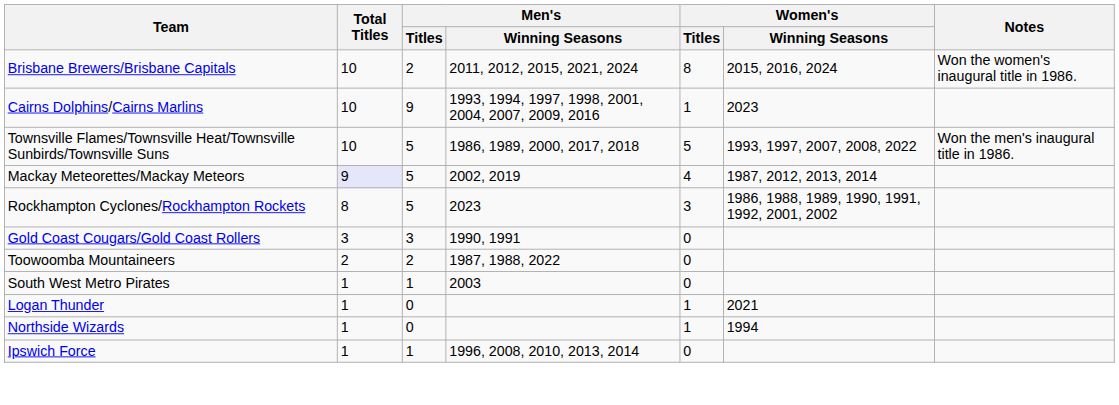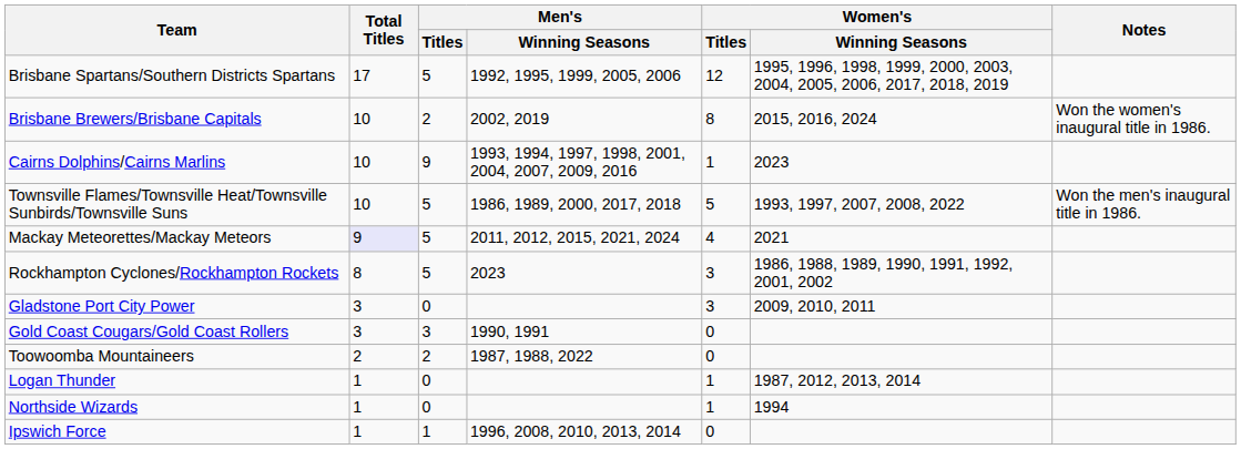 <table class="wikitable">
 <tr>
 <th rowspan="2">Team</th>
 <th rowspan="2">Total Titles</th>
 <th colspan="2">Men's</th>
 <th colspan="2">Women's</th>
 <th rowspan="2">Notes</th>
 </tr>
 <tr>
 <th>Titles</th>
 <th>Winning Seasons</th>
 <th>Titles</th>
 <th>Winning Seasons</th>
 </tr>
 <tr>
+<td>Brisbane Spartans/Southern Districts Spartans</td>
+<td>17</td>
+<td>5</td>
+<td>1992, 1995, 1999, 2005, 2006</td>
+<td>12</td>
+<td>1995, 1996, 1998, 1999, 2000, 2003, 2004, 2005, 2006, 2017, 2018, 2019</td>
+<td></td>
+</tr>
+<tr>
 <td><a href='#'>Brisbane Brewers/Brisbane Capitals</a></td>
 <td>10</td>
 <td>2</td>
-<td>2011, 2012, 2015, 2021, 2024</td>
+<td>2002, 2019</td>
 <td>8</td>
 <td>2015, 2016, 2024</td>
 <td>Won the women's inaugural title in 1986.</td>
 </tr>
 <tr>
 <td><a href='#'>Cairns Dolphins</a>/<a href='#'>Cairns Marlins</a></td>
 <td>10</td>
 <td>9</td>
 <td>1993, 1994, 1997, 1998, 2001, 2004, 2007, 2009, 2016</td>
 <td>1</td>
 <td>2023</td>
 <td></td>
 </tr>
 <tr>
 <td>Townsville Flames/Townsville Heat/Townsville Sunbirds/Townsville Suns</td>
 <td>10</td>
 <td>5</td>
 <td>1986, 1989, 2000, 2017, 2018</td>
 <td>5</td>
 <td>1993, 1997, 2007, 2008, 2022</td>
 <td>Won the men's inaugural title in 1986.</td>
 </tr>
 <tr>
 <td>Mackay Meteorettes/Mackay Meteors</td>
 <td style="background: lavender;">9</td>
 <td>5</td>
-<td>2002, 2019</td>
+<td>2011, 2012, 2015, 2021, 2024</td>
 <td>4</td>
-<td>1987, 2012, 2013, 2014</td>
+<td>2021</td>
 <td></td>
 </tr>
 <tr>
 <td>Rockhampton Cyclones/<a href='#'>Rockhampton Rockets</a></td>
 <td>8</td>
 <td>5</td>
 <td>2023</td>
 <td>3</td>
 <td>1986, 1988, 1989, 1990, 1991, 1992, 2001, 2002</td>
+<td></td>
+</tr>
+<tr>
+<td><a href='#'>Gladstone Port City Power</a></td>
+<td>3</td>
+<td>0</td>
+<td></td>
+<td>3</td>
+<td>2009, 2010, 2011</td>
 <td></td>
 </tr>
 <tr>
 <td><a href='#'>Gold Coast Cougars/Gold Coast Rollers</a></td>
 <td>3</td>
 <td>3</td>
 <td>1990, 1991</td>
 <td>0</td>
 <td></td>
 <td></td>
 </tr>
 <tr>
 <td>Toowoomba Mountaineers</td>
 <td>2</td>
 <td>2</td>
 <td>1987, 1988, 2022</td>
 <td>0</td>
 <td></td>
 <td></td>
 </tr>
 <tr>
-<td>South West Metro Pirates</td>
-<td>1</td>
-<td>1</td>
-<td>2003</td>
-<td>0</td>
-<td></td>
-<td></td>
-</tr>
-<tr>
 <td><a href='#'>Logan Thunder</a></td>
 <td>1</td>
 <td>0</td>
 <td></td>
 <td>1</td>
-<td>2021</td>
+<td>1987, 2012, 2013, 2014</td>
 <td></td>
 </tr>
 <tr>
 <td><a href='#'>Northside Wizards</a></td>
 <td>1</td>
 <td>0</td>
 <td></td>
 <td>1</td>
 <td>1994</td>
 <td></td>
 </tr>
 <tr>
 <td><a href='#'>Ipswich Force</a></td>
 <td>1</td>
 <td>1</td>
 <td>1996, 2008, 2010, 2013, 2014</td>
 <td>0</td>
 <td></td>
 <td></td>
 </tr>
 </table>
